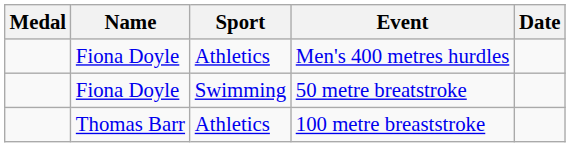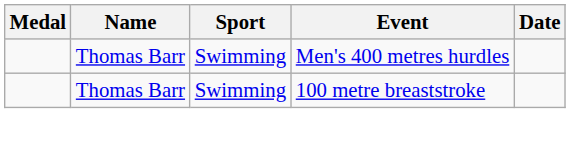 <table class="wikitable sortable" style="font-size: 95%">
 <tr>
 <th>Medal</th>
 <th>Name</th>
 <th>Sport</th>
 <th>Event</th>
 <th>Date</th>
 </tr>
 <tr>
 <td></td>
-<td><a href='#'>Fiona Doyle</a></td>
-<td><a href='#'>Athletics</a></td>
+<td><a href='#'>Thomas Barr</a></td>
+<td><a href='#'>Swimming</a></td>
 <td><a href='#'>Men's 400 metres hurdles</a></td>
 <td></td>
 </tr>
 <tr>
 <td></td>
-<td><a href='#'>Fiona Doyle</a></td>
+<td><a href='#'>Thomas Barr</a></td>
 <td><a href='#'>Swimming</a></td>
-<td><a href='#'>50 metre breatstroke</a></td>
-<td></td>
-</tr>
-<tr>
-<td></td>
-<td><a href='#'>Thomas Barr</a></td>
-<td><a href='#'>Athletics</a></td>
 <td><a href='#'>100 metre breaststroke</a></td>
 <td></td>
 </tr>
 </table>
